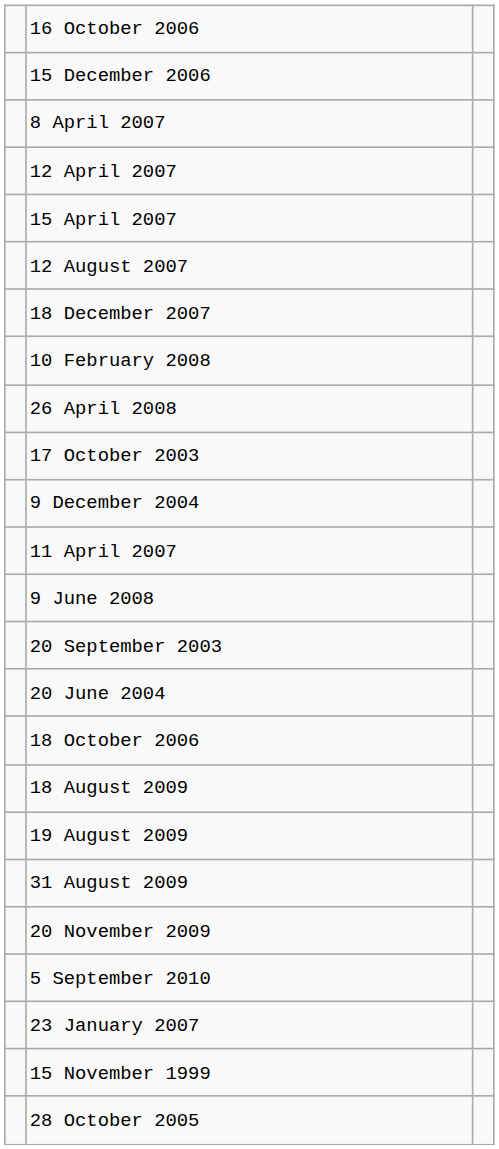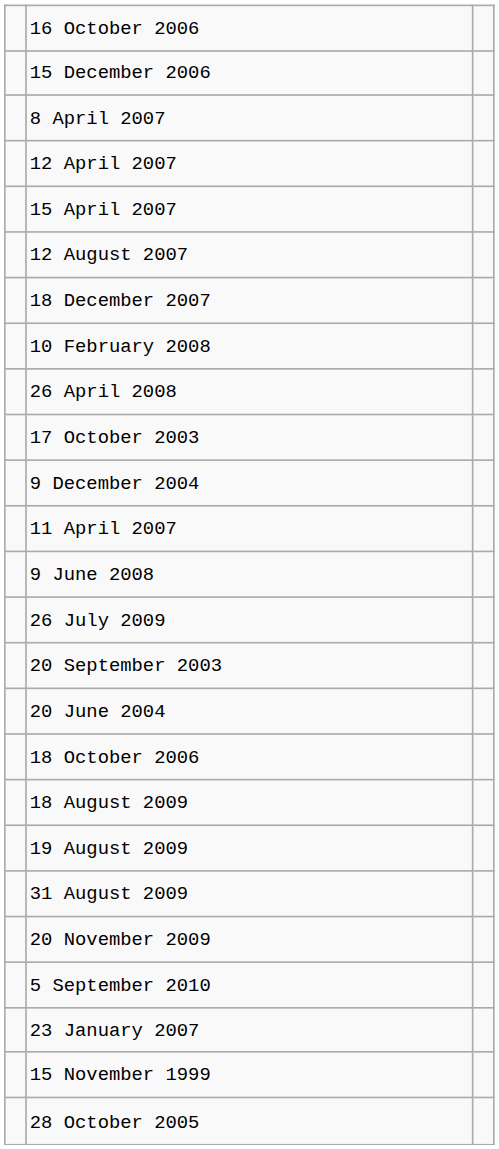 <table class="wikitable" style="font-size: 89%; float: left; width: 26em; margin-right: 1em; height: 700px">
 <tr>
 <td></td>
 <td>16 October 2006</td>
 <td><small></small></td>
 </tr>
 <tr>
 <td></td>
 <td>15 December 2006</td>
 <td><small></small></td>
 </tr>
 <tr>
 <td></td>
 <td>8 April 2007</td>
 <td><small></small></td>
 </tr>
 <tr>
 <td></td>
 <td>12 April 2007</td>
 <td><small></small></td>
 </tr>
 <tr>
 <td></td>
 <td>15 April 2007</td>
 <td><small></small></td>
 </tr>
 <tr>
 <td></td>
 <td>12 August 2007</td>
 <td><small></small></td>
 </tr>
 <tr>
 <td></td>
 <td>18 December 2007</td>
 <td><small></small></td>
 </tr>
 <tr>
 <td></td>
 <td>10 February 2008</td>
 <td><small></small></td>
 </tr>
 <tr>
 <td></td>
 <td>26 April 2008</td>
 <td><small></small></td>
 </tr>
 <tr>
 <td></td>
 <td>17 October 2003</td>
 <td><small></small></td>
 </tr>
 <tr>
 <td></td>
 <td>9 December 2004</td>
 <td><small></small></td>
 </tr>
 <tr>
 <td></td>
 <td>11 April 2007</td>
 <td><small></small></td>
 </tr>
 <tr>
 <td></td>
 <td>9 June 2008</td>
 <td><small></small></td>
 </tr>
 <tr>
 <td></td>
+<td>26 July 2009</td>
+<td><small></small></td>
+</tr>
+<tr>
+<td></td>
 <td>20 September 2003</td>
 <td><small></small></td>
 </tr>
 <tr>
 <td></td>
 <td>20 June 2004</td>
 <td><small></small></td>
 </tr>
 <tr>
 <td></td>
 <td>18 October 2006</td>
 <td><small></small></td>
 </tr>
 <tr>
 <td></td>
 <td>18 August 2009</td>
 <td><small></small></td>
 </tr>
 <tr>
 <td></td>
 <td>19 August 2009</td>
 <td><small></small></td>
 </tr>
 <tr>
 <td></td>
 <td>31 August 2009</td>
 <td><small></small></td>
 </tr>
 <tr>
 <td></td>
 <td>20 November 2009</td>
 <td><small></small></td>
 </tr>
 <tr>
 <td></td>
 <td>5 September 2010</td>
 <td><small></small></td>
 </tr>
 <tr>
 <td></td>
 <td>23 January 2007</td>
 <td><small></small></td>
 </tr>
 <tr>
 <td></td>
 <td>15 November 1999</td>
 <td><small></small></td>
 </tr>
 <tr>
 <td></td>
 <td>28 October 2005</td>
 <td><small></small></td>
 </tr>
 </table>
